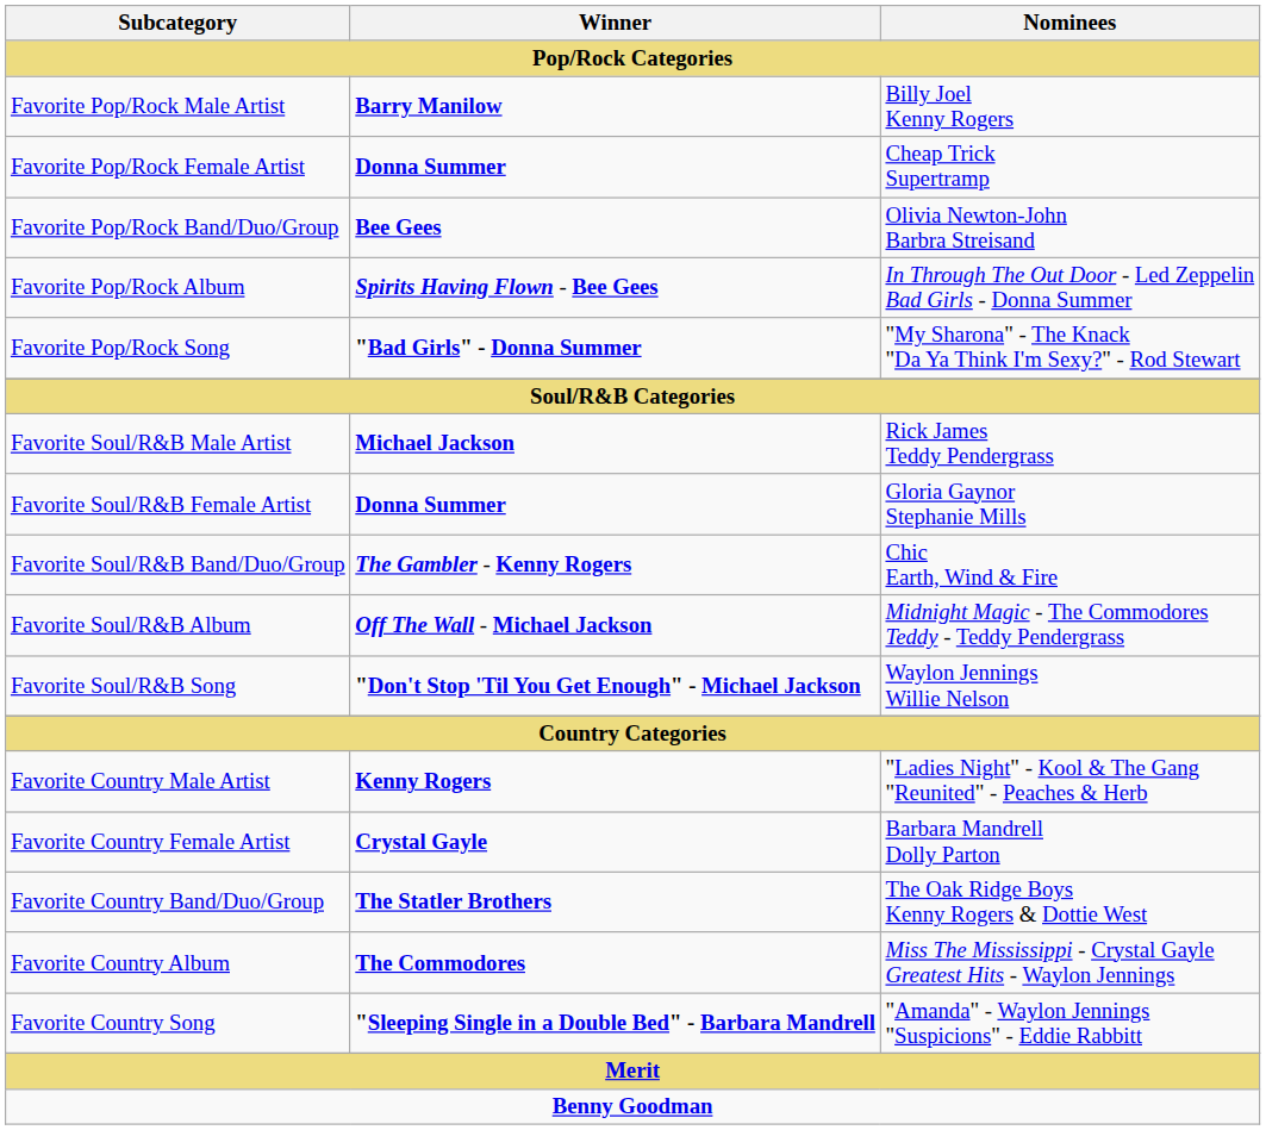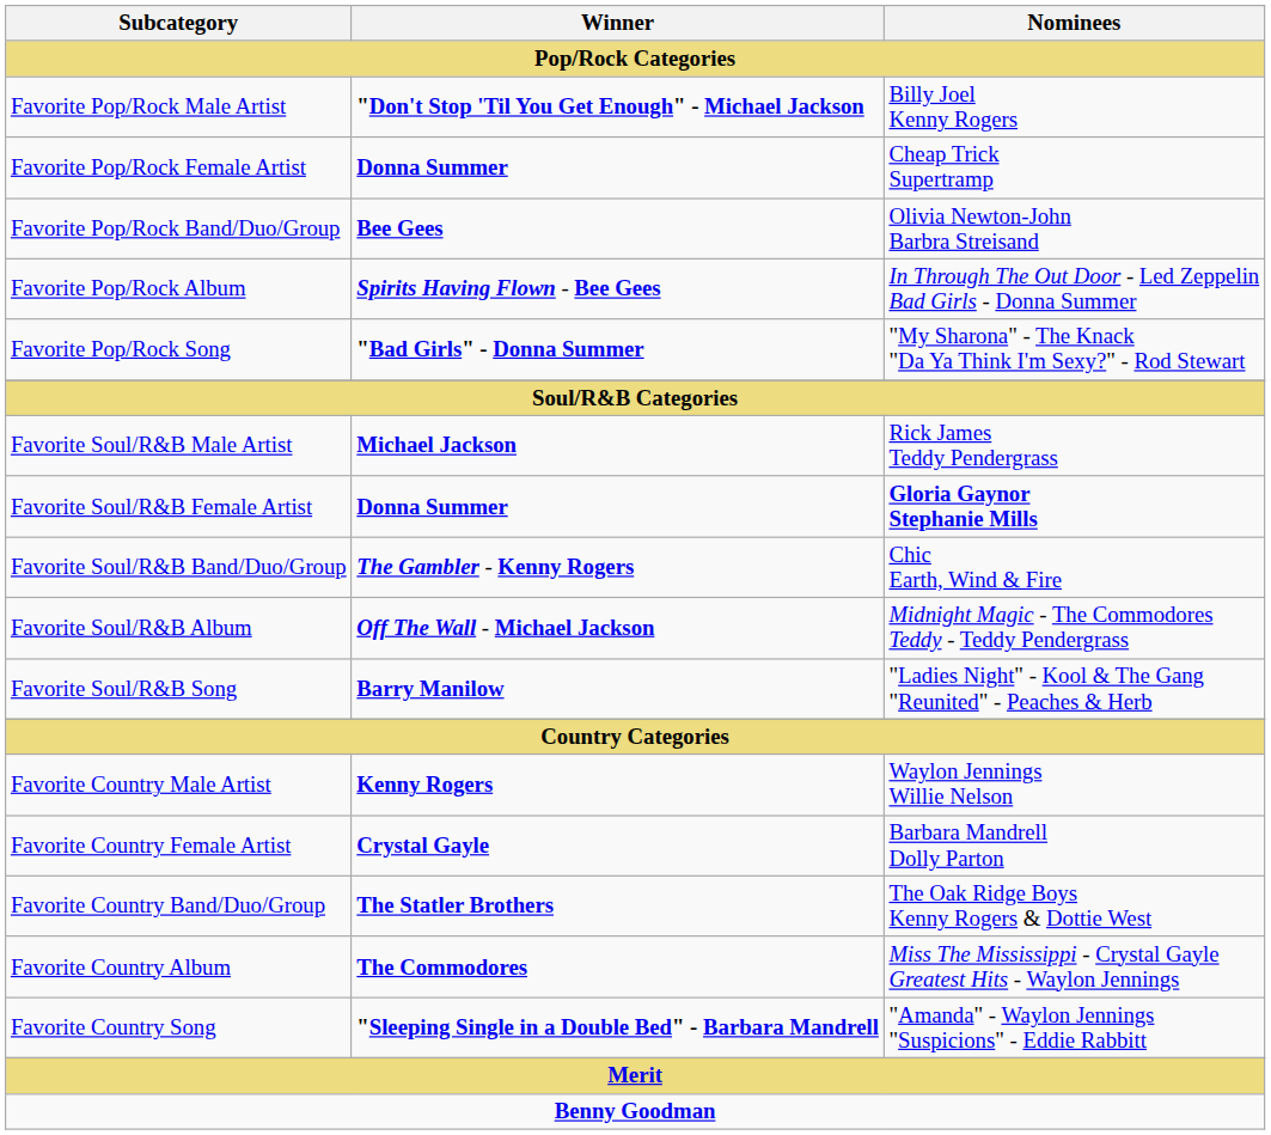 <table class="wikitable">
 <tr>
 <th><strong>Subcategory</strong></th>
 <th><strong>Winner</strong></th>
 <th><strong>Nominees</strong></th>
 </tr>
 <tr bgcolor="#EDDC80">
 <td colspan=8 align=center><strong>Pop/Rock Categories</strong></td>
 </tr>
 <tr>
 <td><a href='#'>Favorite Pop/Rock Male Artist</a></td>
-<td><strong><a href='#'>Barry Manilow</a></strong></td>
+<td><strong>"<a href='#'>Don't Stop 'Til You Get Enough</a>" - <a href='#'>Michael Jackson</a></strong></td>
 <td><a href='#'>Billy Joel</a> <br> <a href='#'>Kenny Rogers</a></td>
 </tr>
 <tr>
 <td><a href='#'>Favorite Pop/Rock Female Artist</a></td>
 <td><strong><a href='#'>Donna Summer</a></strong></td>
 <td><a href='#'>Cheap Trick</a> <br> <a href='#'>Supertramp</a></td>
 </tr>
 <tr>
 <td><a href='#'>Favorite Pop/Rock Band/Duo/Group</a></td>
 <td><strong><a href='#'>Bee Gees</a></strong></td>
 <td><a href='#'>Olivia Newton-John</a> <br> <a href='#'>Barbra Streisand</a></td>
 </tr>
 <tr>
 <td><a href='#'>Favorite Pop/Rock Album</a></td>
 <td><strong><em><a href='#'>Spirits Having Flown</a></em></strong> - <strong><a href='#'>Bee Gees</a></strong></td>
 <td><em><a href='#'>In Through The Out Door</a></em> - <a href='#'>Led Zeppelin</a> <br> <em><a href='#'>Bad Girls</a></em> - <a href='#'>Donna Summer</a></td>
 </tr>
 <tr>
 <td><a href='#'>Favorite Pop/Rock Song</a></td>
 <td><strong>"<a href='#'>Bad Girls</a>" - <a href='#'>Donna Summer</a></strong></td>
 <td>"<a href='#'>My Sharona</a>" - <a href='#'>The Knack</a> <br> "<a href='#'>Da Ya Think I'm Sexy?</a>" - <a href='#'>Rod Stewart</a></td>
 </tr>
 <tr>
 </tr>
 <tr bgcolor="#EDDC80">
 <td colspan=8 align=center><strong>Soul/R&B Categories</strong></td>
 </tr>
 <tr>
 <td><a href='#'>Favorite Soul/R&B Male Artist</a></td>
 <td><strong><a href='#'>Michael Jackson</a></strong></td>
 <td><a href='#'>Rick James</a> <br> <a href='#'>Teddy Pendergrass</a></td>
 </tr>
 <tr>
 <td><a href='#'>Favorite Soul/R&B Female Artist</a></td>
 <td><strong><a href='#'>Donna Summer</a></strong></td>
-<td><a href='#'>Gloria Gaynor</a> <br> <a href='#'>Stephanie Mills</a></td>
+<td><strong><a href='#'>Gloria Gaynor</a> <br> <a href='#'>Stephanie Mills</a></strong></td>
 </tr>
 <tr>
 <td><a href='#'>Favorite Soul/R&B Band/Duo/Group</a></td>
 <td><strong><em><a href='#'>The Gambler</a></em></strong> - <strong><a href='#'>Kenny Rogers</a></strong></td>
 <td><a href='#'>Chic</a> <br> <a href='#'>Earth, Wind & Fire</a></td>
 </tr>
 <tr>
 <td><a href='#'>Favorite Soul/R&B Album</a></td>
 <td><strong><em><a href='#'>Off The Wall</a></em></strong> - <strong><a href='#'>Michael Jackson</a></strong></td>
 <td><em><a href='#'>Midnight Magic</a></em> - <a href='#'>The Commodores</a> <br> <em><a href='#'>Teddy</a></em> - <a href='#'>Teddy Pendergrass</a></td>
 </tr>
 <tr>
 <td><a href='#'>Favorite Soul/R&B Song</a></td>
-<td><strong>"<a href='#'>Don't Stop 'Til You Get Enough</a>" - <a href='#'>Michael Jackson</a></strong></td>
-<td><a href='#'>Waylon Jennings</a> <br> <a href='#'>Willie Nelson</a></td>
+<td><strong><a href='#'>Barry Manilow</a></strong></td>
+<td>"<a href='#'>Ladies Night</a>" - <a href='#'>Kool & The Gang</a> <br> "<a href='#'>Reunited</a>" - <a href='#'>Peaches & Herb</a></td>
 </tr>
 <tr>
 </tr>
 <tr bgcolor="#EDDC80">
 <td colspan=8 align=center><strong>Country Categories</strong></td>
 </tr>
 <tr>
 <td><a href='#'>Favorite Country Male Artist</a></td>
 <td><strong><a href='#'>Kenny Rogers</a></strong></td>
-<td>"<a href='#'>Ladies Night</a>" - <a href='#'>Kool & The Gang</a> <br> "<a href='#'>Reunited</a>" - <a href='#'>Peaches & Herb</a></td>
+<td><a href='#'>Waylon Jennings</a> <br> <a href='#'>Willie Nelson</a></td>
 </tr>
 <tr>
 <td><a href='#'>Favorite Country Female Artist</a></td>
 <td><strong><a href='#'>Crystal Gayle</a></strong></td>
 <td><a href='#'>Barbara Mandrell</a> <br> <a href='#'>Dolly Parton</a></td>
 </tr>
 <tr>
 <td><a href='#'>Favorite Country Band/Duo/Group</a></td>
 <td><strong><a href='#'>The Statler Brothers</a></strong></td>
 <td><a href='#'>The Oak Ridge Boys</a> <br> <a href='#'>Kenny Rogers</a> & <a href='#'>Dottie West</a></td>
 </tr>
 <tr>
 <td><a href='#'>Favorite Country Album</a></td>
 <td><strong><a href='#'>The Commodores</a></strong></td>
 <td><em><a href='#'>Miss The Mississippi</a></em> - <a href='#'>Crystal Gayle</a> <br> <em><a href='#'>Greatest Hits</a></em> - <a href='#'>Waylon Jennings</a></td>
 </tr>
 <tr>
 <td><a href='#'>Favorite Country Song</a></td>
 <td><strong>"<a href='#'>Sleeping Single in a Double Bed</a>" - <a href='#'>Barbara Mandrell</a></strong></td>
 <td>"<a href='#'>Amanda</a>" - <a href='#'>Waylon Jennings</a> <br> "<a href='#'>Suspicions</a>" - <a href='#'>Eddie Rabbitt</a></td>
 </tr>
 <tr>
 </tr>
 <tr bgcolor="#EDDC80">
 <td colspan=8 align=center><strong><a href='#'>Merit</a></strong></td>
 </tr>
 <tr>
 <td colspan=8 align=center><strong><a href='#'>Benny Goodman</a></strong></td>
 </tr>
 </table>
